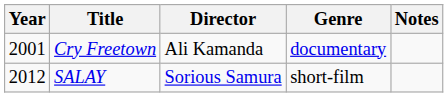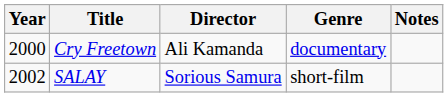 <table class="wikitable sortable">
 <tr>
 <th>Year</th>
 <th>Title</th>
 <th>Director</th>
 <th>Genre</th>
 <th class="unsortable">Notes</th>
 </tr>
 <tr>
-<td>2001</td>
+<td>2000</td>
 <td><em><a href='#'>Cry Freetown</a></em></td>
 <td>Ali Kamanda</td>
 <td><a href='#'>documentary</a></td>
 <td></td>
 </tr>
 <tr>
-<td>2012</td>
+<td>2002</td>
 <td><em><a href='#'>SALAY</a></em></td>
 <td><a href='#'>Sorious Samura</a></td>
 <td>short-film</td>
 <td></td>
 </tr>
 </table>
